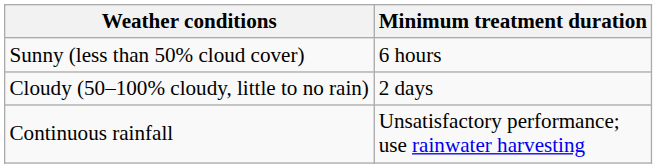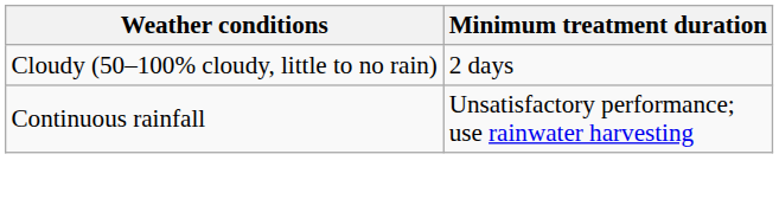 <table class="wikitable">
 <tr>
 <th>Weather conditions</th>
 <th>Minimum treatment duration</th>
-</tr>
-<tr>
-<td>Sunny (less than 50% cloud cover)</td>
-<td>6 hours</td>
 </tr>
 <tr>
 <td>Cloudy (50–100% cloudy, little to no rain)</td>
 <td>2 days</td>
 </tr>
 <tr>
 <td>Continuous rainfall</td>
 <td>Unsatisfactory performance;<br>use <a href='#'>rainwater harvesting</a></td>
 </tr>
 </table>
